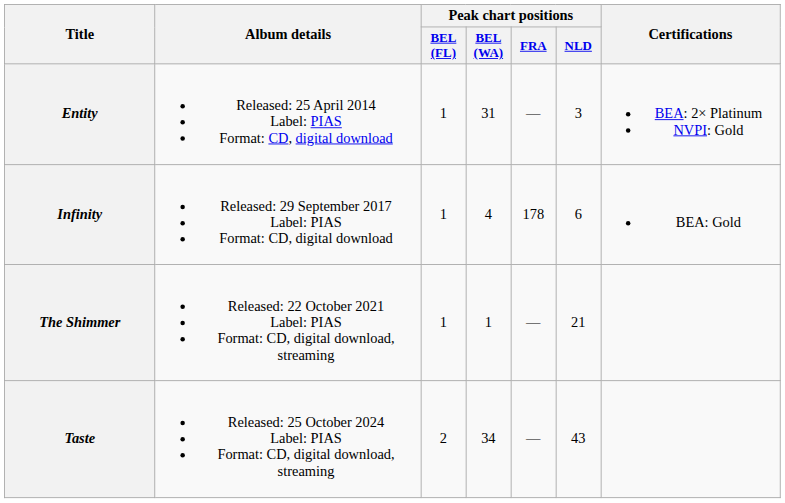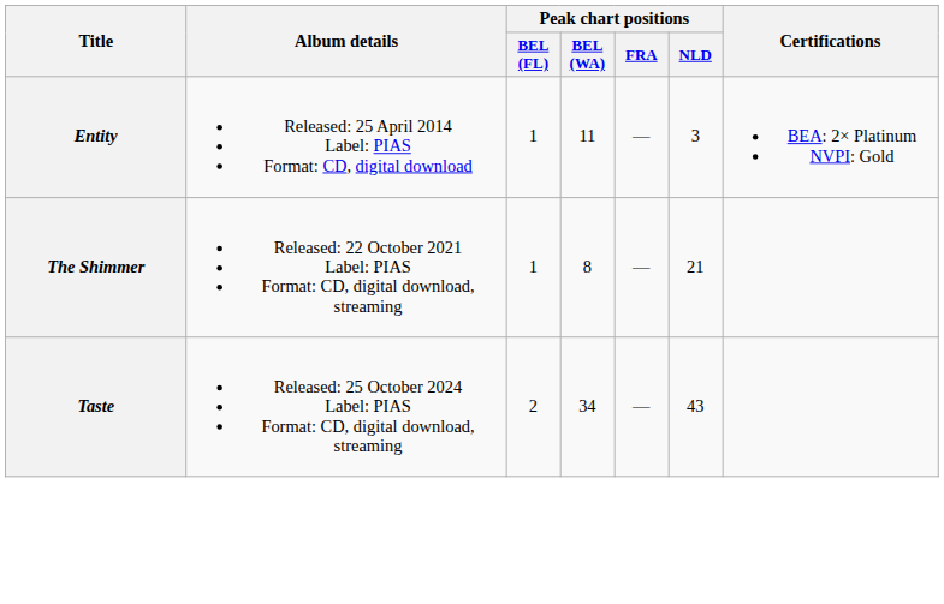 <table class="wikitable plainrowheaders" style="text-align:center;">
 <tr>
 <th scope="col" rowspan="2" style="width:10em;">Title</th>
 <th scope="col" rowspan="2" style="width:18em;">Album details</th>
 <th scope="col" colspan="4">Peak chart positions</th>
 <th scope="col" rowspan="2" style="width:12em;">Certifications</th>
 </tr>
 <tr>
 <th scope="col" style="width:3em;font-size:90%;"><a href='#'>BEL<br>(FL)</a><br></th>
 <th scope="col" style="width:3em;font-size:90%;"><a href='#'>BEL<br>(WA)</a><br></th>
 <th scope="col" style="width:3em;font-size:90%;"><a href='#'>FRA</a><br></th>
 <th scope="col" style="width:3em;font-size:90%;"><a href='#'>NLD</a><br></th>
 </tr>
 <tr>
 <th scope="row"><em>Entity</em></th>
 <td><br><ul><li>Released: 25 April 2014</li><li>Label: <a href='#'>PIAS</a></li><li>Format: <a href='#'>CD</a>, <a href='#'>digital download</a></li></ul></td>
 <td>1</td>
-<td>31</td>
+<td>11</td>
 <td>—</td>
 <td>3</td>
 <td><br><ul><li><a href='#'>BEA</a>: 2× Platinum</li><li><a href='#'>NVPI</a>: Gold</li></ul></td>
 </tr>
 <tr>
-<th scope="row"><em>Infinity</em></th>
-<td><br><ul><li>Released: 29 September 2017</li><li>Label: PIAS</li><li>Format: CD, digital download</li></ul></td>
-<td>1</td>
-<td>4</td>
-<td>178</td>
-<td>6</td>
-<td><br><ul><li>BEA: Gold</li></ul></td>
-</tr>
-<tr>
 <th scope="row"><em>The Shimmer</em></th>
 <td><br><ul><li>Released: 22 October 2021</li><li>Label: PIAS</li><li>Format: CD, digital download, streaming</li></ul></td>
 <td>1</td>
-<td>1</td>
+<td>8</td>
 <td>—</td>
 <td>21</td>
 <td></td>
 </tr>
 <tr>
 <th scope="row"><em>Taste</em></th>
 <td><br><ul><li>Released: 25 October 2024</li><li>Label: PIAS</li><li>Format: CD, digital download, streaming</li></ul></td>
 <td>2</td>
 <td>34</td>
 <td>—</td>
 <td>43</td>
 <td></td>
 </tr>
 </table>
